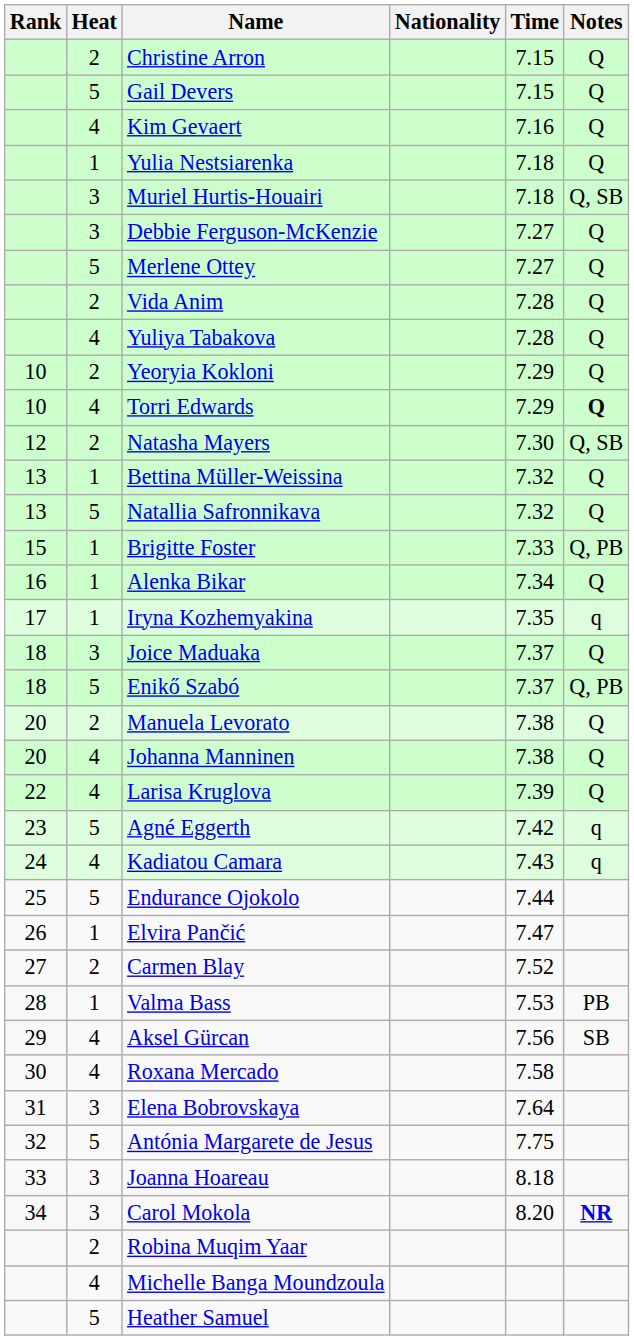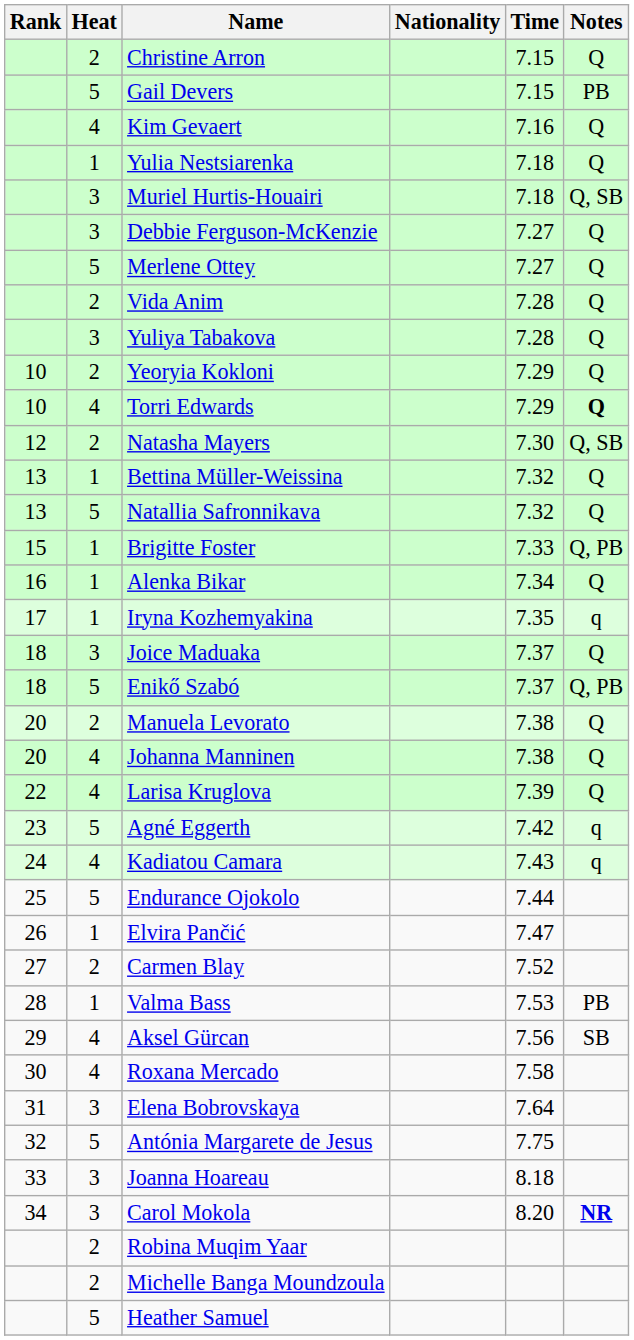 <table class="wikitable sortable" style="text-align:center">
 <tr>
 <th>Rank</th>
 <th>Heat</th>
 <th>Name</th>
 <th>Nationality</th>
 <th>Time</th>
 <th>Notes</th>
 </tr>
 <tr bgcolor=ccffcc>
 <td></td>
 <td>2</td>
 <td align="left"><a href='#'>Christine Arron</a></td>
 <td align=left></td>
 <td>7.15</td>
 <td>Q</td>
 </tr>
 <tr bgcolor=ccffcc>
 <td></td>
 <td>5</td>
 <td align="left"><a href='#'>Gail Devers</a></td>
 <td align=left></td>
 <td>7.15</td>
-<td>Q</td>
+<td>PB</td>
 </tr>
 <tr bgcolor=ccffcc>
 <td></td>
 <td>4</td>
 <td align="left"><a href='#'>Kim Gevaert</a></td>
 <td align=left></td>
 <td>7.16</td>
 <td>Q</td>
 </tr>
 <tr bgcolor=ccffcc>
 <td></td>
 <td>1</td>
 <td align="left"><a href='#'>Yulia Nestsiarenka</a></td>
 <td align=left></td>
 <td>7.18</td>
 <td>Q</td>
 </tr>
 <tr bgcolor=ccffcc>
 <td></td>
 <td>3</td>
 <td align="left"><a href='#'>Muriel Hurtis-Houairi</a></td>
 <td align=left></td>
 <td>7.18</td>
 <td>Q, SB</td>
 </tr>
 <tr bgcolor=ccffcc>
 <td></td>
 <td>3</td>
 <td align="left"><a href='#'>Debbie Ferguson-McKenzie</a></td>
 <td align=left></td>
 <td>7.27</td>
 <td>Q</td>
 </tr>
 <tr bgcolor=ccffcc>
 <td></td>
 <td>5</td>
 <td align="left"><a href='#'>Merlene Ottey</a></td>
 <td align=left></td>
 <td>7.27</td>
 <td>Q</td>
 </tr>
 <tr bgcolor=ccffcc>
 <td></td>
 <td>2</td>
 <td align="left"><a href='#'>Vida Anim</a></td>
 <td align=left></td>
 <td>7.28</td>
 <td>Q</td>
 </tr>
 <tr bgcolor=ccffcc>
 <td></td>
-<td>4</td>
+<td>3</td>
 <td align="left"><a href='#'>Yuliya Tabakova</a></td>
 <td align=left></td>
 <td>7.28</td>
 <td>Q</td>
 </tr>
 <tr bgcolor=ccffcc>
 <td>10</td>
 <td>2</td>
 <td align="left"><a href='#'>Yeoryia Kokloni</a></td>
 <td align=left></td>
 <td>7.29</td>
 <td>Q</td>
 </tr>
 <tr bgcolor=ccffcc>
 <td>10</td>
 <td>4</td>
 <td align="left"><a href='#'>Torri Edwards</a></td>
 <td align=left></td>
 <td>7.29</td>
 <td><strong>Q</strong></td>
 </tr>
 <tr bgcolor=ccffcc>
 <td>12</td>
 <td>2</td>
 <td align="left"><a href='#'>Natasha Mayers</a></td>
 <td align=left></td>
 <td>7.30</td>
 <td>Q, SB</td>
 </tr>
 <tr bgcolor=ccffcc>
 <td>13</td>
 <td>1</td>
 <td align="left"><a href='#'>Bettina Müller-Weissina</a></td>
 <td align=left></td>
 <td>7.32</td>
 <td>Q</td>
 </tr>
 <tr bgcolor=ccffcc>
 <td>13</td>
 <td>5</td>
 <td align="left"><a href='#'>Natallia Safronnikava</a></td>
 <td align=left></td>
 <td>7.32</td>
 <td>Q</td>
 </tr>
 <tr bgcolor=ccffcc>
 <td>15</td>
 <td>1</td>
 <td align="left"><a href='#'>Brigitte Foster</a></td>
 <td align=left></td>
 <td>7.33</td>
 <td>Q, PB</td>
 </tr>
 <tr bgcolor=ccffcc>
 <td>16</td>
 <td>1</td>
 <td align="left"><a href='#'>Alenka Bikar</a></td>
 <td align=left></td>
 <td>7.34</td>
 <td>Q</td>
 </tr>
 <tr bgcolor=ddffdd>
 <td>17</td>
 <td>1</td>
 <td align="left"><a href='#'>Iryna Kozhemyakina</a></td>
 <td align=left></td>
 <td>7.35</td>
 <td>q</td>
 </tr>
 <tr bgcolor=ccffcc>
 <td>18</td>
 <td>3</td>
 <td align="left"><a href='#'>Joice Maduaka</a></td>
 <td align=left></td>
 <td>7.37</td>
 <td>Q</td>
 </tr>
 <tr bgcolor=ccffcc>
 <td>18</td>
 <td>5</td>
 <td align="left"><a href='#'>Enikő Szabó</a></td>
 <td align=left></td>
 <td>7.37</td>
 <td>Q, PB</td>
 </tr>
 <tr bgcolor=ddffdd>
 <td>20</td>
 <td>2</td>
 <td align="left"><a href='#'>Manuela Levorato</a></td>
 <td align=left></td>
 <td>7.38</td>
 <td>Q</td>
 </tr>
 <tr bgcolor=ccffcc>
 <td>20</td>
 <td>4</td>
 <td align="left"><a href='#'>Johanna Manninen</a></td>
 <td align=left></td>
 <td>7.38</td>
 <td>Q</td>
 </tr>
 <tr bgcolor=ccffcc>
 <td>22</td>
 <td>4</td>
 <td align="left"><a href='#'>Larisa Kruglova</a></td>
 <td align=left></td>
 <td>7.39</td>
 <td>Q</td>
 </tr>
 <tr bgcolor=ddffdd>
 <td>23</td>
 <td>5</td>
 <td align="left"><a href='#'>Agné Eggerth</a></td>
 <td align=left></td>
 <td>7.42</td>
 <td>q</td>
 </tr>
 <tr bgcolor=ddffdd>
 <td>24</td>
 <td>4</td>
 <td align="left"><a href='#'>Kadiatou Camara</a></td>
 <td align=left></td>
 <td>7.43</td>
 <td>q</td>
 </tr>
 <tr>
 <td>25</td>
 <td>5</td>
 <td align="left"><a href='#'>Endurance Ojokolo</a></td>
 <td align=left></td>
 <td>7.44</td>
 <td></td>
 </tr>
 <tr>
 <td>26</td>
 <td>1</td>
 <td align="left"><a href='#'>Elvira Pančić</a></td>
 <td align=left></td>
 <td>7.47</td>
 <td></td>
 </tr>
 <tr>
 <td>27</td>
 <td>2</td>
 <td align="left"><a href='#'>Carmen Blay</a></td>
 <td align=left></td>
 <td>7.52</td>
 <td></td>
 </tr>
 <tr>
 <td>28</td>
 <td>1</td>
 <td align="left"><a href='#'>Valma Bass</a></td>
 <td align=left></td>
 <td>7.53</td>
 <td>PB</td>
 </tr>
 <tr>
 <td>29</td>
 <td>4</td>
 <td align="left"><a href='#'>Aksel Gürcan</a></td>
 <td align=left></td>
 <td>7.56</td>
 <td>SB</td>
 </tr>
 <tr>
 <td>30</td>
 <td>4</td>
 <td align="left"><a href='#'>Roxana Mercado</a></td>
 <td align=left></td>
 <td>7.58</td>
 <td></td>
 </tr>
 <tr>
 <td>31</td>
 <td>3</td>
 <td align="left"><a href='#'>Elena Bobrovskaya</a></td>
 <td align=left></td>
 <td>7.64</td>
 <td></td>
 </tr>
 <tr>
 <td>32</td>
 <td>5</td>
 <td align="left"><a href='#'>Antónia Margarete de Jesus</a></td>
 <td align=left></td>
 <td>7.75</td>
 <td></td>
 </tr>
 <tr>
 <td>33</td>
 <td>3</td>
 <td align="left"><a href='#'>Joanna Hoareau</a></td>
 <td align=left></td>
 <td>8.18</td>
 <td></td>
 </tr>
 <tr>
 <td>34</td>
 <td>3</td>
 <td align="left"><a href='#'>Carol Mokola</a></td>
 <td align=left></td>
 <td>8.20</td>
 <td><strong><a href='#'>NR</a></strong></td>
 </tr>
 <tr>
 <td></td>
 <td>2</td>
 <td align="left"><a href='#'>Robina Muqim Yaar</a></td>
 <td align=left></td>
 <td></td>
 <td></td>
 </tr>
 <tr>
 <td></td>
-<td>4</td>
+<td>2</td>
 <td align="left"><a href='#'>Michelle Banga Moundzoula</a></td>
 <td align=left></td>
 <td></td>
 <td></td>
 </tr>
 <tr>
 <td></td>
 <td>5</td>
 <td align="left"><a href='#'>Heather Samuel</a></td>
 <td align=left></td>
 <td></td>
 <td></td>
 </tr>
 </table>
